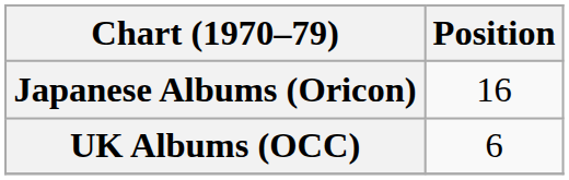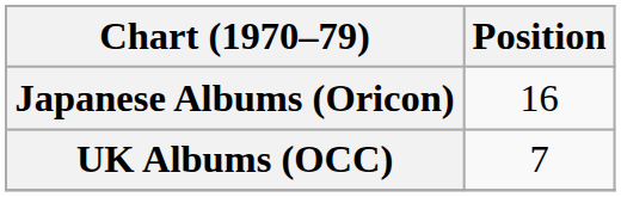 <table class="wikitable sortable plainrowheaders" style="text-align:center">
 <tr>
 <th scope="col">Chart (1970–79)</th>
 <th scope="col">Position</th>
 </tr>
 <tr>
 <th scope="row">Japanese Albums (Oricon)</th>
 <td>16</td>
 </tr>
 <tr>
 <th scope="row">UK Albums (OCC)</th>
-<td>6</td>
+<td>7</td>
 </tr>
 <tr>
 </tr>
 </table>
